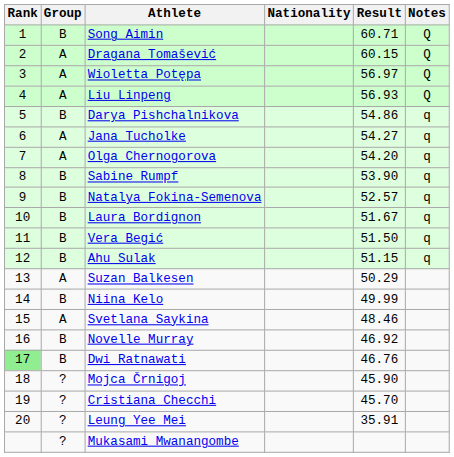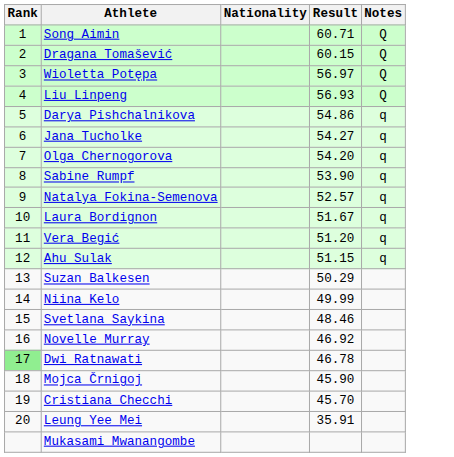 <table class="wikitable sortable" style="text-align:center;font-size:95%">
 <tr>
 <th>Rank</th>
-<th>Group</th>
 <th>Athlete</th>
 <th>Nationality</th>
 <th>Result</th>
 <th>Notes</th>
 </tr>
 <tr bgcolor=ccffcc>
 <td>1</td>
-<td>B</td>
 <td align="left"><a href='#'>Song Aimin</a></td>
 <td align=left></td>
 <td>60.71</td>
 <td>Q</td>
 </tr>
 <tr bgcolor=ccffcc>
 <td>2</td>
-<td>A</td>
 <td align="left"><a href='#'>Dragana Tomašević</a></td>
 <td align=left></td>
 <td>60.15</td>
 <td>Q</td>
 </tr>
 <tr bgcolor=ccffcc>
 <td>3</td>
-<td>A</td>
 <td align="left"><a href='#'>Wioletta Potępa</a></td>
 <td align=left></td>
 <td>56.97</td>
 <td>Q</td>
 </tr>
 <tr bgcolor=ccffcc>
 <td>4</td>
-<td>A</td>
 <td align="left"><a href='#'>Liu Linpeng</a></td>
 <td align=left></td>
 <td>56.93</td>
 <td>Q</td>
 </tr>
 <tr bgcolor=ddffdd>
 <td>5</td>
-<td>B</td>
 <td align="left"><a href='#'>Darya Pishchalnikova</a></td>
 <td align=left></td>
 <td>54.86</td>
 <td>q</td>
 </tr>
 <tr bgcolor=ddffdd>
 <td>6</td>
-<td>A</td>
 <td align="left"><a href='#'>Jana Tucholke</a></td>
 <td align=left></td>
 <td>54.27</td>
 <td>q</td>
 </tr>
 <tr bgcolor=ddffdd>
 <td>7</td>
-<td>A</td>
 <td align="left"><a href='#'>Olga Chernogorova</a></td>
 <td align=left></td>
 <td>54.20</td>
 <td>q</td>
 </tr>
 <tr bgcolor=ddffdd>
 <td>8</td>
-<td>B</td>
 <td align="left"><a href='#'>Sabine Rumpf</a></td>
 <td align=left></td>
 <td>53.90</td>
 <td>q</td>
 </tr>
 <tr bgcolor=ddffdd>
 <td>9</td>
-<td>B</td>
 <td align="left"><a href='#'>Natalya Fokina-Semenova</a></td>
 <td align=left></td>
 <td>52.57</td>
 <td>q</td>
 </tr>
 <tr bgcolor=ddffdd>
 <td>10</td>
-<td>B</td>
 <td align="left"><a href='#'>Laura Bordignon</a></td>
 <td align=left></td>
 <td>51.67</td>
 <td>q</td>
 </tr>
 <tr bgcolor=ddffdd>
 <td>11</td>
-<td>B</td>
 <td align="left"><a href='#'>Vera Begić</a></td>
 <td align=left></td>
-<td>51.50</td>
+<td>51.20</td>
 <td>q</td>
 </tr>
 <tr bgcolor=ddffdd>
 <td>12</td>
-<td>B</td>
 <td align="left"><a href='#'>Ahu Sulak</a></td>
 <td align=left></td>
 <td>51.15</td>
 <td>q</td>
 </tr>
 <tr>
 <td>13</td>
-<td>A</td>
 <td align="left"><a href='#'>Suzan Balkesen</a></td>
 <td align=left></td>
 <td>50.29</td>
 <td></td>
 </tr>
 <tr>
 <td>14</td>
-<td>B</td>
 <td align="left"><a href='#'>Niina Kelo</a></td>
 <td align=left></td>
 <td>49.99</td>
 <td></td>
 </tr>
 <tr>
 <td>15</td>
-<td>A</td>
 <td align="left"><a href='#'>Svetlana Saykina</a></td>
 <td align=left></td>
 <td>48.46</td>
 <td></td>
 </tr>
 <tr>
 <td>16</td>
-<td>B</td>
 <td align="left"><a href='#'>Novelle Murray</a></td>
 <td align=left></td>
 <td>46.92</td>
 <td></td>
 </tr>
 <tr>
 <td style="background: lightgreen;">17</td>
-<td>B</td>
 <td align="left"><a href='#'>Dwi Ratnawati</a></td>
 <td align=left></td>
-<td>46.76</td>
+<td>46.78</td>
 <td></td>
 </tr>
 <tr>
 <td>18</td>
-<td>?</td>
 <td align="left"><a href='#'>Mojca Črnigoj</a></td>
 <td align=left></td>
 <td>45.90</td>
 <td></td>
 </tr>
 <tr>
 <td>19</td>
-<td>?</td>
 <td align="left"><a href='#'>Cristiana Checchi</a></td>
 <td align=left></td>
 <td>45.70</td>
 <td></td>
 </tr>
 <tr>
 <td>20</td>
-<td>?</td>
 <td align="left"><a href='#'>Leung Yee Mei</a></td>
 <td align=left></td>
 <td>35.91</td>
 <td></td>
 </tr>
 <tr>
 <td></td>
-<td>?</td>
 <td align="left"><a href='#'>Mukasami Mwanangombe</a></td>
 <td align=left></td>
 <td></td>
 <td></td>
 </tr>
 </table>
